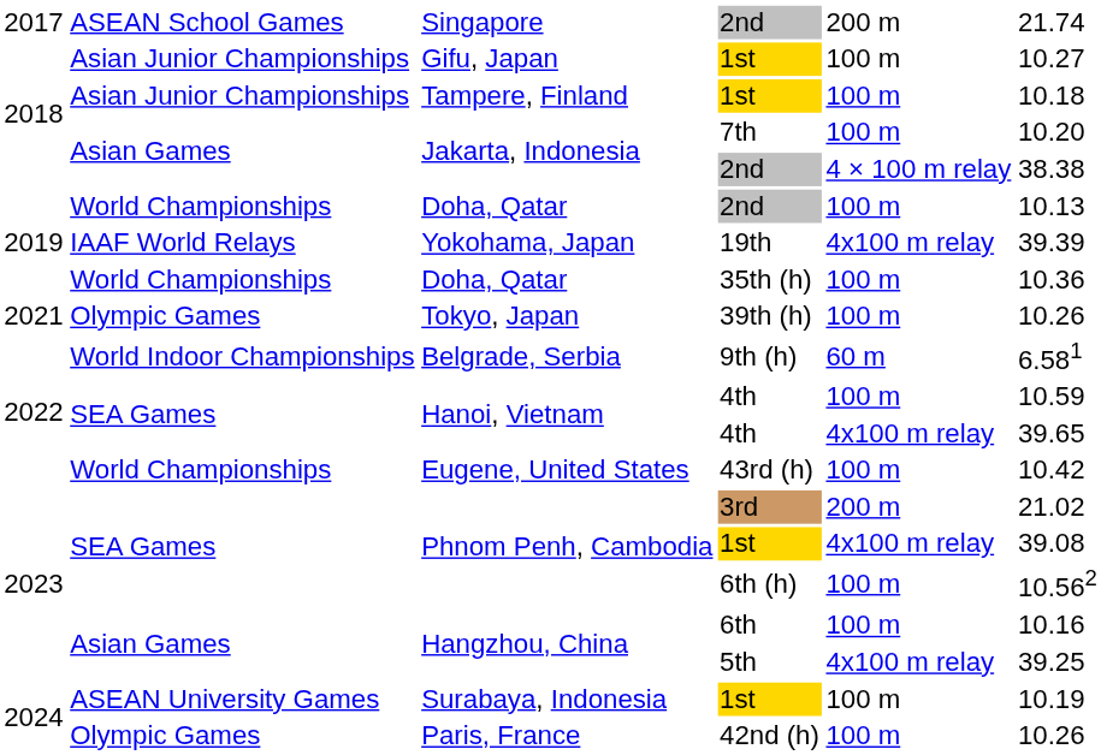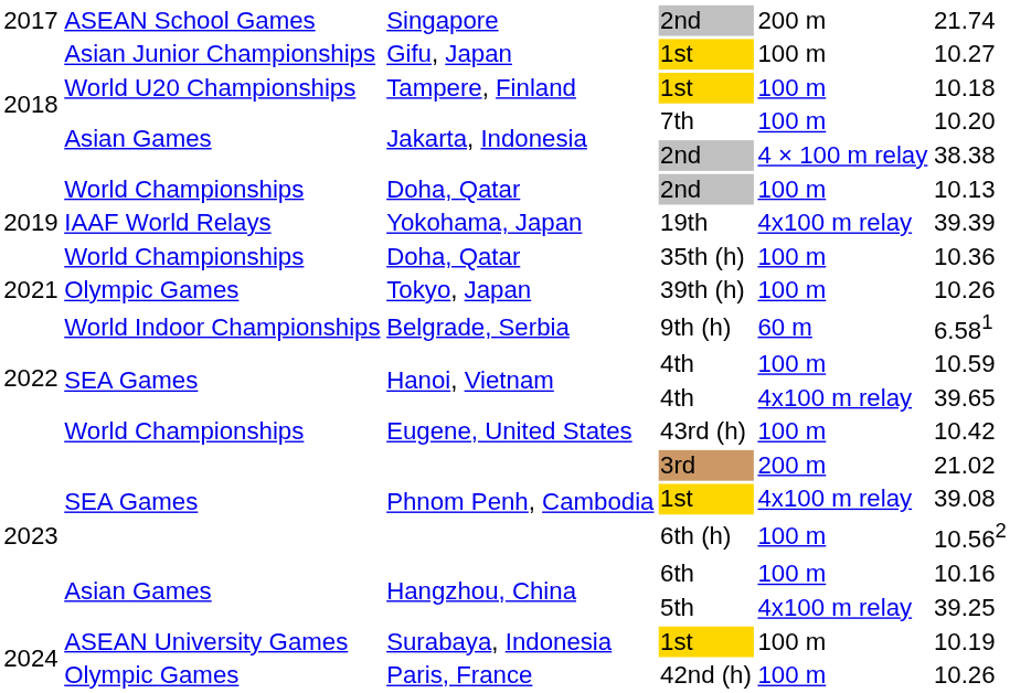 <table>
 <tr>
 <td>2017</td>
 <td><a href='#'>ASEAN School Games</a></td>
 <td><a href='#'>Singapore</a></td>
 <td bgcolor=silver>2nd</td>
 <td>200 m</td>
 <td>21.74</td>
 </tr>
 <tr>
 <td rowspan=4>2018</td>
 <td><a href='#'>Asian Junior Championships</a></td>
 <td><a href='#'>Gifu</a>, <a href='#'>Japan</a></td>
 <td bgcolor=gold>1st</td>
 <td>100 m</td>
 <td>10.27</td>
 </tr>
 <tr>
-<td><a href='#'>Asian Junior Championships</a></td>
+<td><a href='#'>World U20 Championships</a></td>
 <td><a href='#'>Tampere</a>, <a href='#'>Finland</a></td>
 <td bgcolor=gold>1st</td>
 <td><a href='#'>100 m</a></td>
 <td>10.18</td>
 </tr>
 <tr>
 <td rowspan=2><a href='#'>Asian Games</a></td>
 <td rowspan=2><a href='#'>Jakarta</a>, <a href='#'>Indonesia</a></td>
 <td>7th</td>
 <td><a href='#'>100 m</a></td>
 <td>10.20</td>
 </tr>
 <tr>
 <td bgcolor=silver>2nd</td>
 <td><a href='#'>4 × 100 m relay</a></td>
 <td>38.38</td>
 </tr>
 <tr>
 <td rowspan=3>2019</td>
 <td><a href='#'>World Championships</a></td>
 <td><a href='#'>Doha, Qatar</a></td>
 <td bgcolor=silver>2nd</td>
 <td><a href='#'>100 m</a></td>
 <td>10.13</td>
 </tr>
 <tr>
 <td><a href='#'>IAAF World Relays</a></td>
 <td><a href='#'>Yokohama, Japan</a></td>
 <td>19th</td>
 <td><a href='#'>4x100 m relay</a></td>
 <td>39.39</td>
 </tr>
 <tr>
 <td><a href='#'>World Championships</a></td>
 <td><a href='#'>Doha, Qatar</a></td>
 <td>35th (h)</td>
 <td><a href='#'>100 m</a></td>
 <td>10.36</td>
 </tr>
 <tr>
 <td>2021</td>
 <td><a href='#'>Olympic Games</a></td>
 <td><a href='#'>Tokyo</a>, <a href='#'>Japan</a></td>
 <td>39th (h)</td>
 <td><a href='#'>100 m</a></td>
 <td>10.26</td>
 </tr>
 <tr>
 <td rowspan=4>2022</td>
 <td><a href='#'>World Indoor Championships</a></td>
 <td><a href='#'>Belgrade, Serbia</a></td>
 <td>9th (h)</td>
 <td><a href='#'>60 m</a></td>
 <td>6.58<sup>1</sup></td>
 </tr>
 <tr>
 <td rowspan=2><a href='#'>SEA Games</a></td>
 <td rowspan=2><a href='#'>Hanoi</a>, <a href='#'>Vietnam</a></td>
 <td>4th</td>
 <td><a href='#'>100 m</a></td>
 <td>10.59</td>
 </tr>
 <tr>
 <td>4th</td>
 <td><a href='#'>4x100 m relay</a></td>
 <td>39.65</td>
 </tr>
 <tr>
 <td><a href='#'>World Championships</a></td>
 <td><a href='#'>Eugene, United States</a></td>
 <td>43rd (h)</td>
 <td><a href='#'>100 m</a></td>
 <td>10.42</td>
 </tr>
 <tr>
 <td rowspan=5>2023</td>
 <td rowspan=3><a href='#'>SEA Games</a></td>
 <td rowspan=3><a href='#'>Phnom Penh</a>, <a href='#'>Cambodia</a></td>
 <td bgcolor="cc9966">3rd</td>
 <td><a href='#'>200 m</a></td>
 <td>21.02</td>
 </tr>
 <tr>
 <td bgcolor=gold>1st</td>
 <td><a href='#'>4x100 m relay</a></td>
 <td>39.08</td>
 </tr>
 <tr>
 <td>6th (h)</td>
 <td><a href='#'>100 m</a></td>
 <td>10.56<sup>2</sup></td>
 </tr>
 <tr>
 <td rowspan=2><a href='#'>Asian Games</a></td>
 <td rowspan=2><a href='#'>Hangzhou, China</a></td>
 <td>6th</td>
 <td><a href='#'>100 m</a></td>
 <td>10.16</td>
 </tr>
 <tr>
 <td>5th</td>
 <td><a href='#'>4x100 m relay</a></td>
 <td>39.25</td>
 </tr>
 <tr>
 <td rowspan=2>2024</td>
 <td><a href='#'>ASEAN University Games</a></td>
 <td><a href='#'>Surabaya</a>, <a href='#'>Indonesia</a></td>
 <td bgcolor=gold>1st</td>
 <td>100 m</td>
 <td>10.19</td>
 </tr>
 <tr>
 <td><a href='#'>Olympic Games</a></td>
 <td><a href='#'>Paris, France</a></td>
 <td>42nd (h)</td>
 <td><a href='#'>100 m</a></td>
 <td>10.26</td>
 </tr>
 </table>
